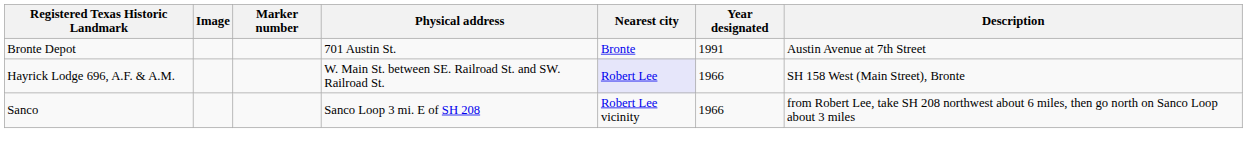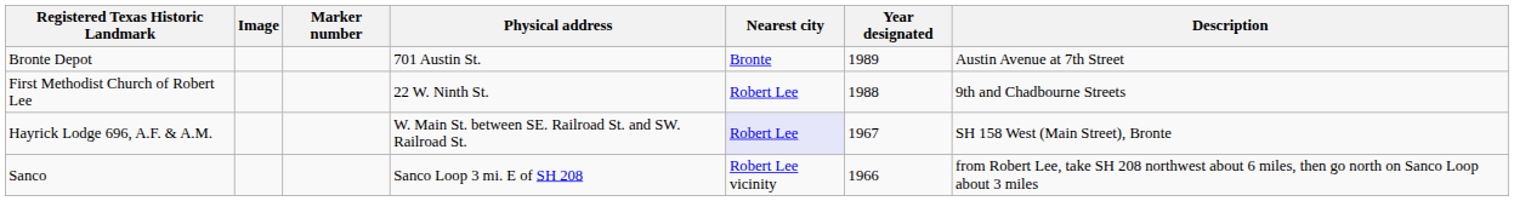 <table class="wikitable sortable">
 <tr>
 <th>Registered Texas Historic Landmark</th>
 <th>Image</th>
 <th>Marker number</th>
 <th>Physical address</th>
 <th>Nearest city</th>
 <th>Year designated</th>
 <th>Description</th>
 </tr>
 <tr>
 <td>Bronte Depot</td>
 <td></td>
 <td></td>
 <td>701 Austin St.<br></td>
 <td><a href='#'>Bronte</a></td>
-<td>1991</td>
+<td>1989</td>
 <td>Austin Avenue at 7th Street</td>
+</tr>
+<tr>
+<td>First Methodist Church of Robert Lee</td>
+<td></td>
+<td></td>
+<td>22 W. Ninth St.<br></td>
+<td><a href='#'>Robert Lee</a></td>
+<td>1988</td>
+<td>9th and Chadbourne Streets</td>
 </tr>
 <tr>
 <td>Hayrick Lodge 696, A.F. & A.M.</td>
 <td></td>
 <td></td>
 <td>W. Main St. between SE. Railroad St. and SW. Railroad St.<br></td>
 <td style="background: lavender;"><a href='#'>Robert Lee</a></td>
-<td>1966</td>
+<td>1967</td>
 <td>SH 158 West (Main Street), Bronte</td>
 </tr>
 <tr>
 <td>Sanco</td>
 <td></td>
 <td></td>
 <td>Sanco Loop 3 mi. E of <a href='#'>SH 208</a><br></td>
 <td><a href='#'>Robert Lee</a> vicinity</td>
 <td>1966</td>
 <td>from Robert Lee, take SH 208 northwest about 6 miles, then go north on Sanco Loop about 3 miles</td>
 </tr>
 </table>
